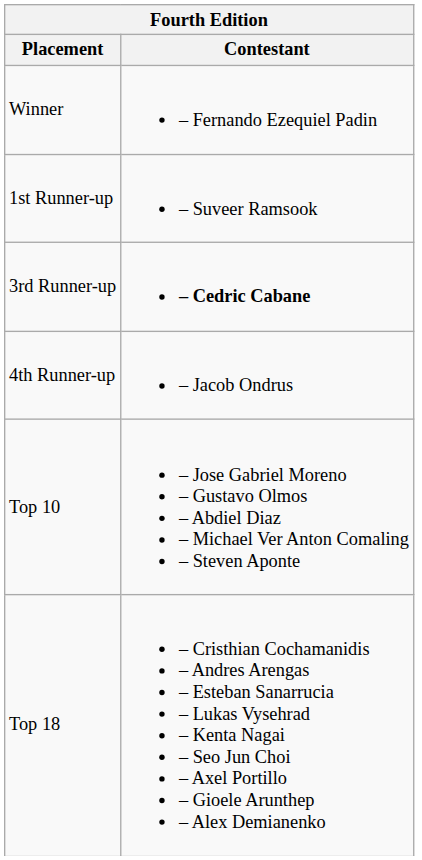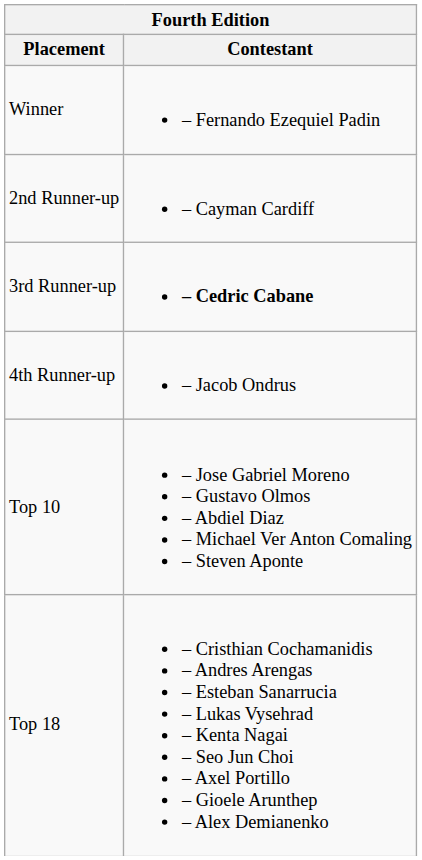 <table class="wikitable sortable" style="font-size: 85%;">
 <tr>
 <th colspan="2">Fourth Edition</th>
 </tr>
 <tr>
 <th>Placement</th>
 <th>Contestant</th>
 </tr>
 <tr>
 <td>Winner</td>
 <td><br><ul><li> – Fernando Ezequiel Padin</li></ul></td>
 </tr>
 <tr>
-<td>1st Runner-up</td>
-<td><br><ul><li> – Suveer Ramsook</li></ul></td>
+<td>2nd Runner-up</td>
+<td><br><ul><li> – Cayman Cardiff</li></ul></td>
 </tr>
 <tr>
 <td>3rd Runner-up</td>
 <td><strong><br><ul><li> – Cedric Cabane</li></ul></strong></td>
 </tr>
 <tr>
 <td>4th Runner-up</td>
 <td><br><ul><li> – Jacob Ondrus</li></ul></td>
 </tr>
 <tr>
 <td>Top 10</td>
 <td><br><ul><li> – Jose Gabriel Moreno</li><li> – Gustavo Olmos</li><li> – Abdiel Diaz</li><li> – Michael Ver Anton Comaling</li><li> – Steven Aponte</li></ul></td>
 </tr>
 <tr>
 <td>Top 18</td>
 <td><br><ul><li> – Cristhian Cochamanidis</li><li> – Andres Arengas</li><li> – Esteban Sanarrucia</li><li> – Lukas Vysehrad</li><li> – Kenta Nagai</li><li> – Seo Jun Choi</li><li> – Axel Portillo</li><li> – Gioele Arunthep</li><li> – Alex Demianenko</li></ul></td>
 </tr>
 </table>
